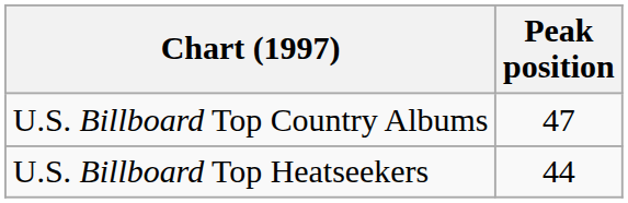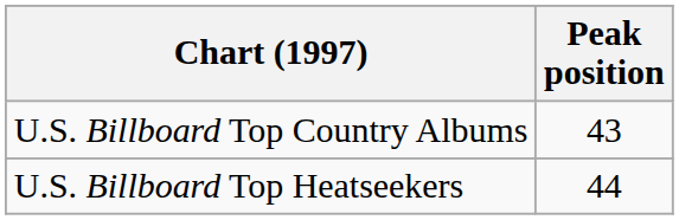 <table class="wikitable">
 <tr>
 <th>Chart (1997)</th>
 <th>Peak<br>position</th>
 </tr>
 <tr>
 <td>U.S. <em>Billboard</em> Top Country Albums</td>
-<td align="center">47</td>
+<td align="center">43</td>
 </tr>
 <tr>
 <td>U.S. <em>Billboard</em> Top Heatseekers</td>
 <td align="center">44</td>
 </tr>
 </table>
